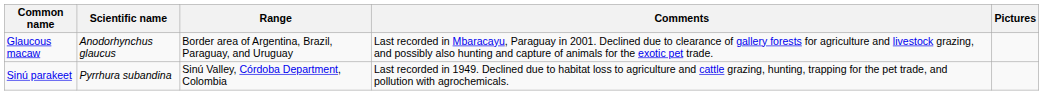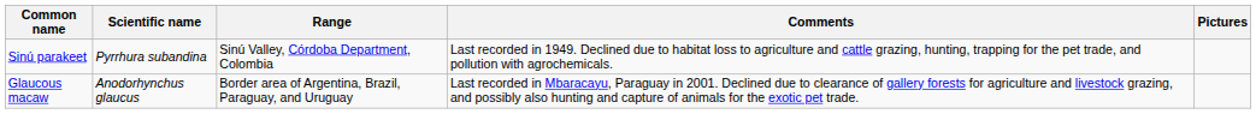 <table class="wikitable sortable">
 <tr>
 <th>Common name</th>
 <th>Scientific name</th>
 <th>Range</th>
 <th class="unsortable">Comments</th>
 <th class="unsortable">Pictures</th>
 </tr>
 <tr>
+<td><a href='#'>Sinú parakeet</a></td>
+<td><em>Pyrrhura subandina</em></td>
+<td>Sinú Valley, <a href='#'>Córdoba Department</a>, Colombia</td>
+<td>Last recorded in 1949. Declined due to habitat loss to agriculture and <a href='#'>cattle</a> grazing, hunting, trapping for the pet trade, and pollution with agrochemicals.</td>
+<td></td>
+</tr>
+<tr>
 <td><a href='#'>Glaucous macaw</a></td>
 <td><em>Anodorhynchus glaucus</em></td>
 <td>Border area of Argentina, Brazil, Paraguay, and Uruguay</td>
 <td>Last recorded in <a href='#'>Mbaracayu</a>, Paraguay in 2001. Declined due to clearance of <a href='#'>gallery forests</a> for agriculture and <a href='#'>livestock</a> grazing, and possibly also hunting and capture of animals for the <a href='#'>exotic pet</a> trade.</td>
 <td></td>
 </tr>
-<tr>
-<td><a href='#'>Sinú parakeet</a></td>
-<td><em>Pyrrhura subandina</em></td>
-<td>Sinú Valley, <a href='#'>Córdoba Department</a>, Colombia</td>
-<td>Last recorded in 1949. Declined due to habitat loss to agriculture and <a href='#'>cattle</a> grazing, hunting, trapping for the pet trade, and pollution with agrochemicals.</td>
-<td></td>
-</tr>
 </table>
